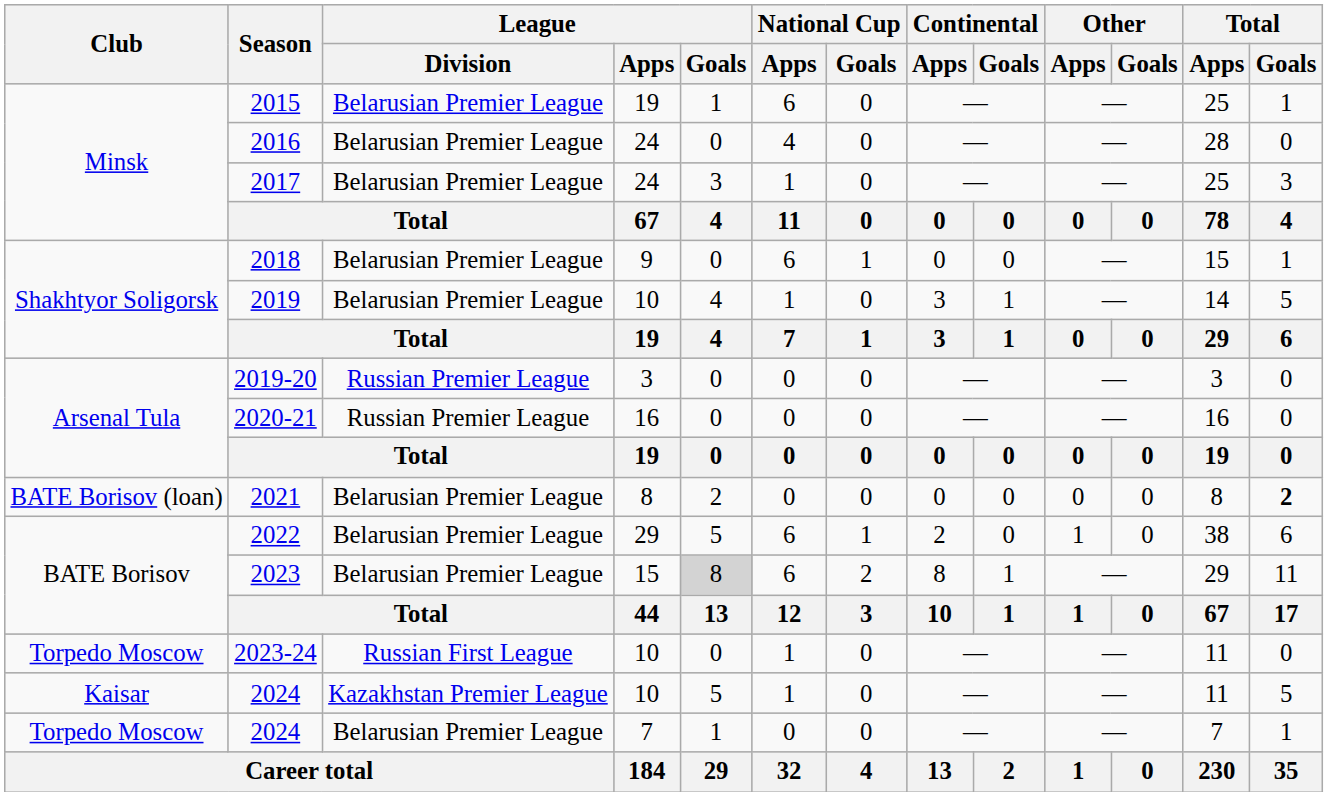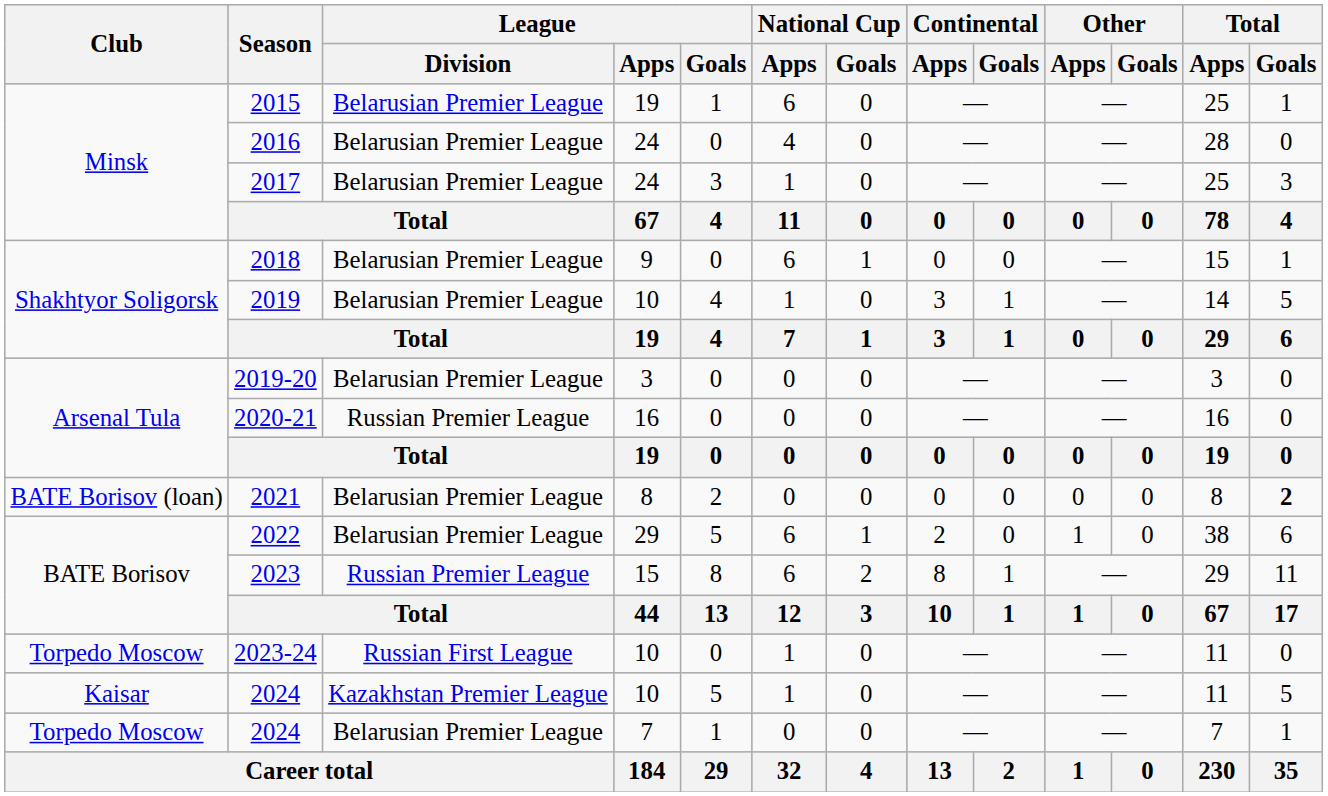 <table class="wikitable" style="text-align:center">
 <tr>
 <th rowspan="2">Club</th>
 <th rowspan="2">Season</th>
 <th colspan="3">League</th>
 <th colspan="2">National Cup</th>
 <th colspan="2">Continental</th>
 <th colspan="2">Other</th>
 <th colspan="2">Total</th>
 </tr>
 <tr>
 <th>Division</th>
 <th>Apps</th>
 <th>Goals</th>
 <th>Apps</th>
 <th>Goals</th>
 <th>Apps</th>
 <th>Goals</th>
 <th>Apps</th>
 <th>Goals</th>
 <th>Apps</th>
 <th>Goals</th>
 </tr>
 <tr>
 <td rowspan="4"><a href='#'>Minsk</a></td>
 <td><a href='#'>2015</a></td>
 <td><a href='#'>Belarusian Premier League</a></td>
 <td>19</td>
 <td>1</td>
 <td>6</td>
 <td>0</td>
 <td colspan="2">—</td>
 <td colspan="2">—</td>
 <td>25</td>
 <td>1</td>
 </tr>
 <tr>
 <td><a href='#'>2016</a></td>
 <td>Belarusian Premier League</td>
 <td>24</td>
 <td>0</td>
 <td>4</td>
 <td>0</td>
 <td colspan="2">—</td>
 <td colspan="2">—</td>
 <td>28</td>
 <td>0</td>
 </tr>
 <tr>
 <td><a href='#'>2017</a></td>
 <td>Belarusian Premier League</td>
 <td>24</td>
 <td>3</td>
 <td>1</td>
 <td>0</td>
 <td colspan="2">—</td>
 <td colspan="2">—</td>
 <td>25</td>
 <td>3</td>
 </tr>
 <tr>
 <th colspan="2">Total</th>
 <th>67</th>
 <th>4</th>
 <th>11</th>
 <th>0</th>
 <th>0</th>
 <th>0</th>
 <th>0</th>
 <th>0</th>
 <th>78</th>
 <th>4</th>
 </tr>
 <tr>
 <td rowspan="3"><a href='#'>Shakhtyor Soligorsk</a></td>
 <td><a href='#'>2018</a></td>
 <td>Belarusian Premier League</td>
 <td>9</td>
 <td>0</td>
 <td>6</td>
 <td>1</td>
 <td>0</td>
 <td>0</td>
 <td colspan="2">—</td>
 <td>15</td>
 <td>1</td>
 </tr>
 <tr>
 <td><a href='#'>2019</a></td>
 <td>Belarusian Premier League</td>
 <td>10</td>
 <td>4</td>
 <td>1</td>
 <td>0</td>
 <td>3</td>
 <td>1</td>
 <td colspan="2">—</td>
 <td>14</td>
 <td>5</td>
 </tr>
 <tr>
 <th colspan="2">Total</th>
 <th>19</th>
 <th>4</th>
 <th>7</th>
 <th>1</th>
 <th>3</th>
 <th>1</th>
 <th>0</th>
 <th>0</th>
 <th>29</th>
 <th>6</th>
 </tr>
 <tr>
 <td rowspan="3"><a href='#'>Arsenal Tula</a></td>
 <td><a href='#'>2019-20</a></td>
-<td><a href='#'>Russian Premier League</a></td>
+<td>Belarusian Premier League</td>
 <td>3</td>
 <td>0</td>
 <td>0</td>
 <td>0</td>
 <td colspan="2">—</td>
 <td colspan="2">—</td>
 <td>3</td>
 <td>0</td>
 </tr>
 <tr>
 <td><a href='#'>2020-21</a></td>
 <td>Russian Premier League</td>
 <td>16</td>
 <td>0</td>
 <td>0</td>
 <td>0</td>
 <td colspan="2">—</td>
 <td colspan="2">—</td>
 <td>16</td>
 <td>0</td>
 </tr>
 <tr>
 <th colspan="2">Total</th>
 <th>19</th>
 <th>0</th>
 <th>0</th>
 <th>0</th>
 <th>0</th>
 <th>0</th>
 <th>0</th>
 <th>0</th>
 <th>19</th>
 <th>0</th>
 </tr>
 <tr>
 <td><a href='#'>BATE Borisov</a> (loan)</td>
 <td><a href='#'>2021</a></td>
 <td>Belarusian Premier League</td>
 <td>8</td>
 <td>2</td>
 <td>0</td>
 <td>0</td>
 <td>0</td>
 <td>0</td>
 <td>0</td>
 <td>0</td>
 <td>8</td>
 <td><strong>2</strong></td>
 </tr>
 <tr>
 <td rowspan="3">BATE Borisov</td>
 <td><a href='#'>2022</a></td>
 <td>Belarusian Premier League</td>
 <td>29</td>
 <td>5</td>
 <td>6</td>
 <td>1</td>
 <td>2</td>
 <td>0</td>
 <td>1</td>
 <td>0</td>
 <td>38</td>
 <td>6</td>
 </tr>
 <tr>
 <td><a href='#'>2023</a></td>
-<td>Belarusian Premier League</td>
+<td><a href='#'>Russian Premier League</a></td>
 <td>15</td>
-<td style="background: lightgrey;">8</td>
+<td>8</td>
 <td>6</td>
 <td>2</td>
 <td>8</td>
 <td>1</td>
 <td colspan="2">—</td>
 <td>29</td>
 <td>11</td>
 </tr>
 <tr>
 <th colspan="2">Total</th>
 <th>44</th>
 <th>13</th>
 <th>12</th>
 <th>3</th>
 <th>10</th>
 <th>1</th>
 <th>1</th>
 <th>0</th>
 <th>67</th>
 <th>17</th>
 </tr>
 <tr>
 <td><a href='#'>Torpedo Moscow</a></td>
 <td><a href='#'>2023-24</a></td>
 <td><a href='#'>Russian First League</a></td>
 <td>10</td>
 <td>0</td>
 <td>1</td>
 <td>0</td>
 <td colspan="2">—</td>
 <td colspan="2">—</td>
 <td>11</td>
 <td>0</td>
 </tr>
 <tr>
 <td><a href='#'>Kaisar</a></td>
 <td><a href='#'>2024</a></td>
 <td><a href='#'>Kazakhstan Premier League</a></td>
 <td>10</td>
 <td>5</td>
 <td>1</td>
 <td>0</td>
 <td colspan="2">—</td>
 <td colspan="2">—</td>
 <td>11</td>
 <td>5</td>
 </tr>
 <tr>
 <td><a href='#'>Torpedo Moscow</a></td>
 <td><a href='#'>2024</a></td>
 <td>Belarusian Premier League</td>
 <td>7</td>
 <td>1</td>
 <td>0</td>
 <td>0</td>
 <td colspan="2">—</td>
 <td colspan="2">—</td>
 <td>7</td>
 <td>1</td>
 </tr>
 <tr>
 <th colspan="3">Career total</th>
 <th>184</th>
 <th>29</th>
 <th>32</th>
 <th>4</th>
 <th>13</th>
 <th>2</th>
 <th>1</th>
 <th>0</th>
 <th>230</th>
 <th>35</th>
 </tr>
 </table>
